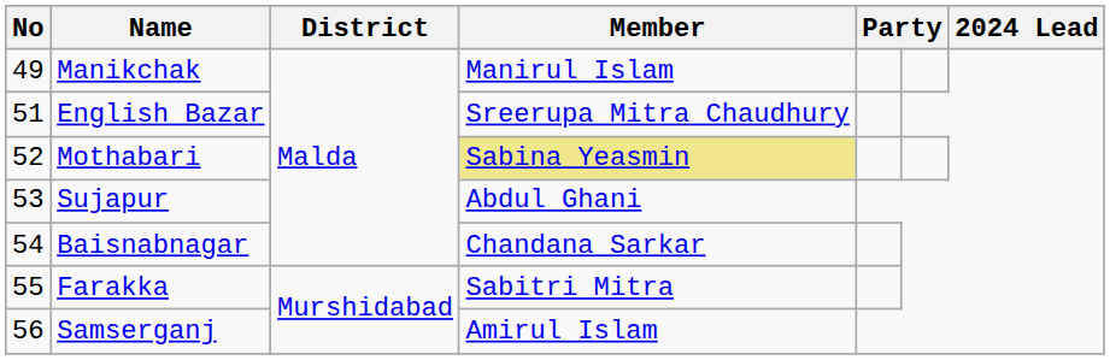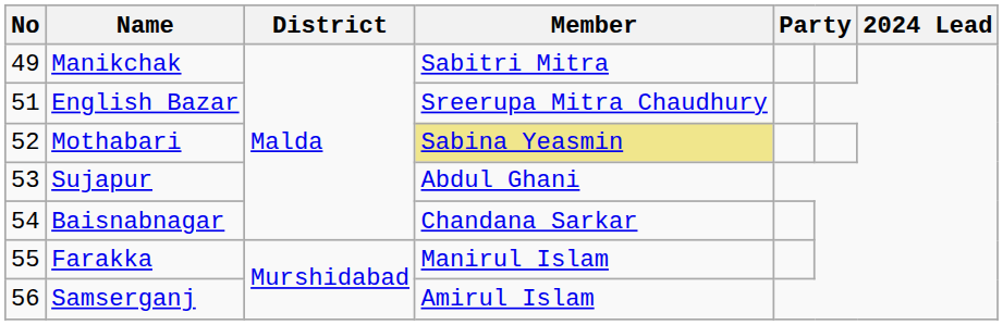 <table class="wikitable sortable">
 <tr>
 <th>No</th>
 <th>Name</th>
 <th>District</th>
 <th>Member</th>
 <th colspan="2">Party</th>
 <th colspan="2">2024 Lead</th>
 </tr>
 <tr>
 <td>49</td>
 <td><a href='#'>Manikchak</a></td>
 <td rowspan="5"><a href='#'>Malda</a></td>
-<td><a href='#'>Manirul Islam</a></td>
+<td><a href='#'>Sabitri Mitra</a></td>
 <td></td>
 <td></td>
 </tr>
 <tr>
 <td>51</td>
 <td><a href='#'>English Bazar</a></td>
 <td><a href='#'>Sreerupa Mitra Chaudhury</a></td>
 <td></td>
 </tr>
 <tr>
 <td>52</td>
 <td><a href='#'>Mothabari</a></td>
 <td style="background: khaki;"><a href='#'>Sabina Yeasmin</a></td>
 <td></td>
 <td></td>
 </tr>
 <tr>
 <td>53</td>
 <td><a href='#'>Sujapur</a></td>
 <td><a href='#'>Abdul Ghani</a></td>
 </tr>
 <tr>
 <td>54</td>
 <td><a href='#'>Baisnabnagar</a></td>
 <td><a href='#'>Chandana Sarkar</a></td>
 <td></td>
 </tr>
 <tr>
 <td>55</td>
 <td><a href='#'>Farakka</a></td>
 <td rowspan="2"><a href='#'>Murshidabad</a></td>
-<td><a href='#'>Sabitri Mitra</a></td>
+<td><a href='#'>Manirul Islam</a></td>
 <td></td>
 </tr>
 <tr>
 <td>56</td>
 <td><a href='#'>Samserganj</a></td>
 <td><a href='#'>Amirul Islam</a></td>
 </tr>
 </table>
